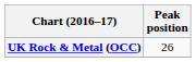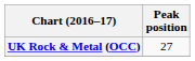 <table class="wikitable sortable plainrowheaders" style="text-align:center">
 <tr>
 <th scope="col">Chart (2016–17)</th>
 <th scope="col">Peak<br> position</th>
 </tr>
 <tr>
 <th scope="row"><a href='#'>UK Rock & Metal</a> (<a href='#'>OCC</a>)</th>
-<td>26</td>
+<td>27</td>
 </tr>
 <tr>
 </tr>
 <tr>
 </tr>
 </table>
